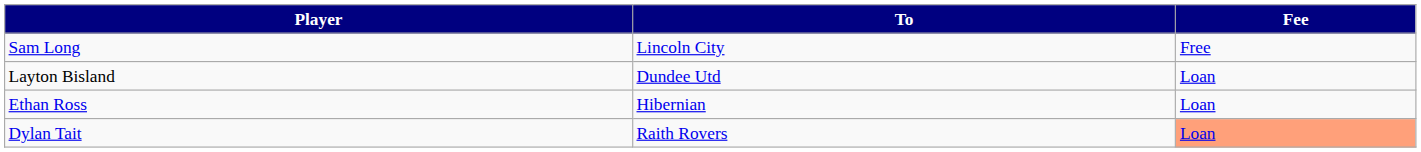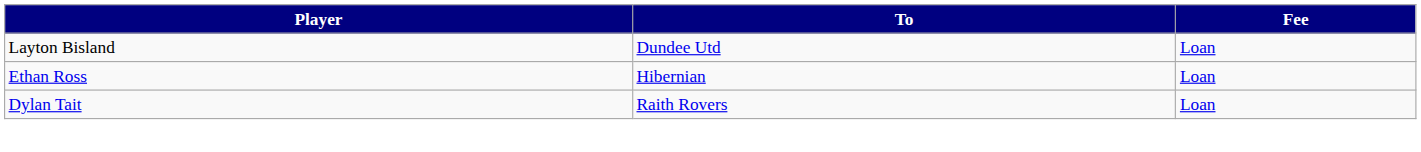 <table class="wikitable" style="text-align:left; font-size:95%;width:98%;">
 <tr>
 <th style="background:navy; color:white;">Player</th>
 <th style="background:navy; color:white;">To</th>
 <th style="background:navy; color:white;">Fee</th>
-</tr>
-<tr>
-<td> <a href='#'>Sam Long</a></td>
-<td> <a href='#'>Lincoln City</a></td>
-<td><a href='#'>Free</a></td>
 </tr>
 <tr>
 <td> Layton Bisland</td>
 <td> <a href='#'>Dundee Utd</a></td>
 <td><a href='#'>Loan</a></td>
 </tr>
 <tr>
 <td> <a href='#'>Ethan Ross</a></td>
 <td> <a href='#'>Hibernian</a></td>
 <td><a href='#'>Loan</a></td>
 </tr>
 <tr>
 <td> <a href='#'>Dylan Tait</a></td>
 <td> <a href='#'>Raith Rovers</a></td>
-<td style="background: lightsalmon;"><a href='#'>Loan</a></td>
+<td><a href='#'>Loan</a></td>
 </tr>
 </table>
